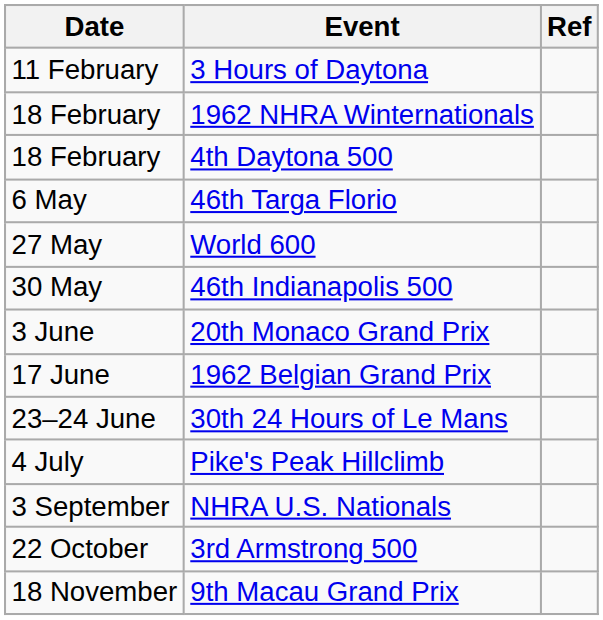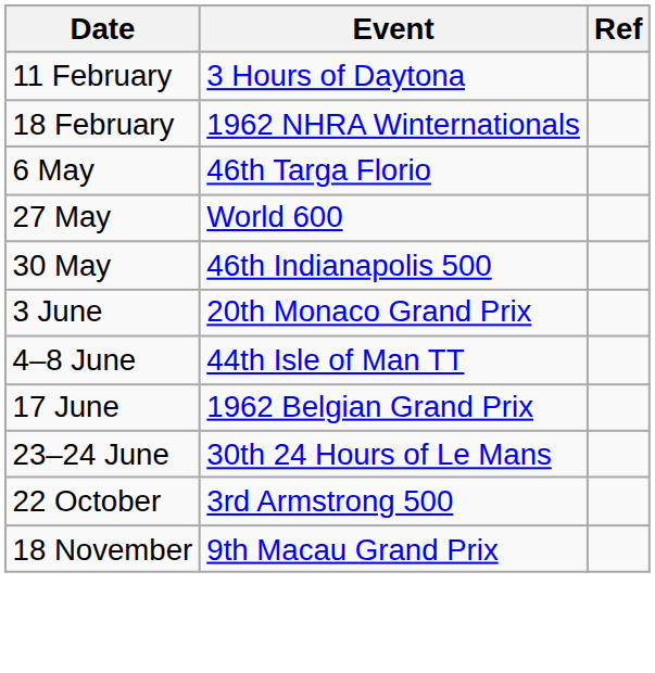 <table class="wikitable" style="font-size: 85%">
 <tr>
 <th>Date</th>
 <th>Event</th>
 <th>Ref</th>
 </tr>
 <tr>
 <td>11 February</td>
 <td><a href='#'>3 Hours of Daytona</a></td>
 <td></td>
 </tr>
 <tr>
 <td>18 February</td>
 <td><a href='#'>1962 NHRA Winternationals</a></td>
-<td></td>
-</tr>
-<tr>
-<td>18 February</td>
-<td><a href='#'>4th Daytona 500</a></td>
 <td></td>
 </tr>
 <tr>
 <td>6 May</td>
 <td><a href='#'>46th Targa Florio</a></td>
 <td></td>
 </tr>
 <tr>
 <td>27 May</td>
 <td><a href='#'>World 600</a></td>
 <td></td>
 </tr>
 <tr>
 <td>30 May</td>
 <td><a href='#'>46th Indianapolis 500</a></td>
 <td></td>
 </tr>
 <tr>
 <td>3 June</td>
 <td><a href='#'>20th Monaco Grand Prix</a></td>
 <td></td>
 </tr>
 <tr>
+<td>4–8 June</td>
+<td><a href='#'>44th Isle of Man TT</a></td>
+<td></td>
+</tr>
+<tr>
 <td>17 June</td>
 <td><a href='#'>1962 Belgian Grand Prix</a></td>
 <td></td>
 </tr>
 <tr>
 <td>23–24 June</td>
 <td><a href='#'>30th 24 Hours of Le Mans</a></td>
-<td></td>
-</tr>
-<tr>
-<td>4 July</td>
-<td><a href='#'>Pike's Peak Hillclimb</a></td>
-<td></td>
-</tr>
-<tr>
-<td>3 September</td>
-<td><a href='#'>NHRA U.S. Nationals</a></td>
 <td></td>
 </tr>
 <tr>
 <td>22 October</td>
 <td><a href='#'>3rd Armstrong 500</a></td>
 <td></td>
 </tr>
 <tr>
 <td>18 November</td>
 <td><a href='#'>9th Macau Grand Prix</a></td>
 <td></td>
 </tr>
 </table>
